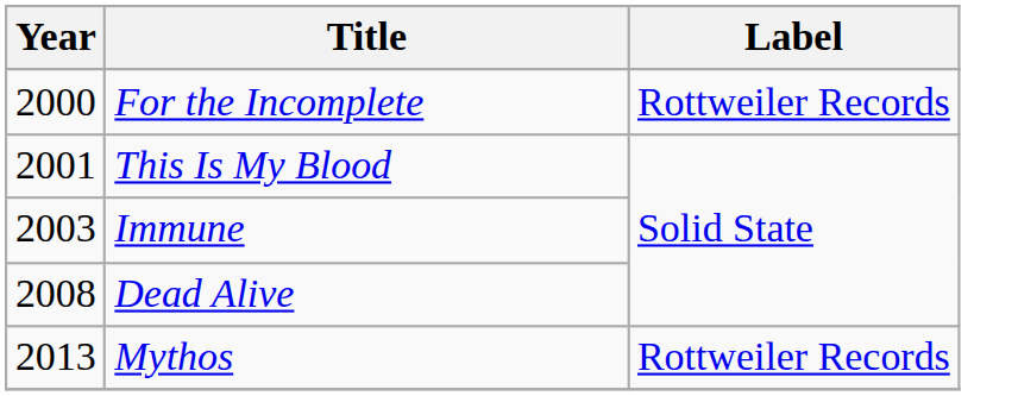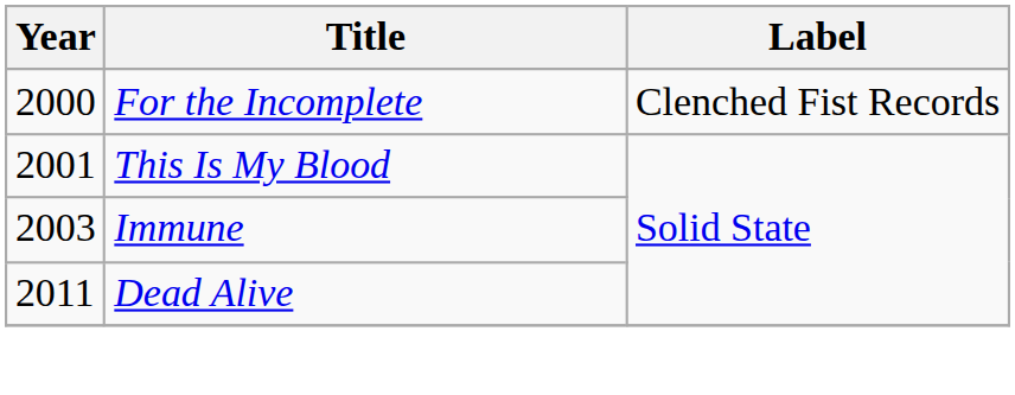 <table class="wikitable">
 <tr>
 <th rowspan="1">Year</th>
 <th width="200" rowspan="1">Title</th>
 <th rowspan="1">Label</th>
 </tr>
 <tr>
 </tr>
 <tr>
 <td>2000</td>
 <td><em><a href='#'>For the Incomplete</a></em></td>
-<td rowspan="1"><a href='#'>Rottweiler Records</a></td>
+<td rowspan="1">Clenched Fist Records</td>
 </tr>
 <tr>
 <td>2001</td>
 <td><em><a href='#'>This Is My Blood</a></em></td>
 <td rowspan="3"><a href='#'>Solid State</a></td>
 </tr>
 <tr>
 <td>2003</td>
 <td><em><a href='#'>Immune</a></em></td>
 </tr>
 <tr>
-<td>2008</td>
+<td>2011</td>
 <td><em><a href='#'>Dead Alive</a></em></td>
-</tr>
-<tr>
-<td>2013</td>
-<td><em><a href='#'>Mythos</a></em></td>
-<td rowspan="1"><a href='#'>Rottweiler Records</a></td>
 </tr>
 <tr>
 </tr>
 </table>
